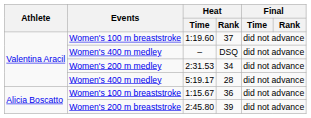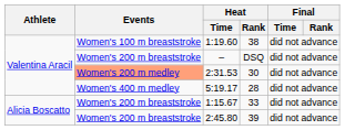 <table class=wikitable style="font-size:90%">
 <tr>
 <th rowspan="2">Athlete</th>
 <th rowspan="2">Events</th>
 <th colspan="2">Heat</th>
 <th colspan="2">Final</th>
 </tr>
 <tr>
 <th>Time</th>
 <th>Rank</th>
 <th>Time</th>
 <th>Rank</th>
 </tr>
 <tr>
 <td rowspan=4><a href='#'>Valentina Aracil</a></td>
 <td><a href='#'>Women's 100 m breaststroke</a></td>
 <td align="center">1:19.60</td>
-<td align="center">37</td>
+<td align="center">38</td>
 <td align="center" colspan="2">did not advance</td>
 </tr>
 <tr>
-<td><a href='#'>Women's 400 m medley</a></td>
+<td><a href='#'>Women's 200 m breaststroke</a></td>
 <td align="center">–</td>
 <td align="center">DSQ</td>
 <td align="center" colspan="2">did not advance</td>
 </tr>
 <tr>
-<td><a href='#'>Women's 200 m medley</a></td>
+<td style="background: lightsalmon;"><a href='#'>Women's 200 m medley</a></td>
 <td align="center">2:31.53</td>
-<td align="center">34</td>
+<td align="center">30</td>
 <td align="center" colspan="2">did not advance</td>
 </tr>
 <tr>
 <td><a href='#'>Women's 400 m medley</a></td>
 <td align="center">5:19.17</td>
 <td align="center">28</td>
 <td align="center" colspan="2">did not advance</td>
 </tr>
 <tr>
 <td rowspan="2"><a href='#'>Alicia Boscatto</a></td>
-<td><a href='#'>Women's 100 m breaststroke</a></td>
+<td><a href='#'>Women's 200 m breaststroke</a></td>
 <td align="center">1:15.67</td>
-<td align="center">36</td>
+<td align="center">33</td>
 <td align="center" colspan="2">did not advance</td>
 </tr>
 <tr>
 <td><a href='#'>Women's 200 m breaststroke</a></td>
 <td align="center">2:45.80</td>
 <td align="center">39</td>
 <td align="center" colspan="2">did not advance</td>
 </tr>
 </table>
